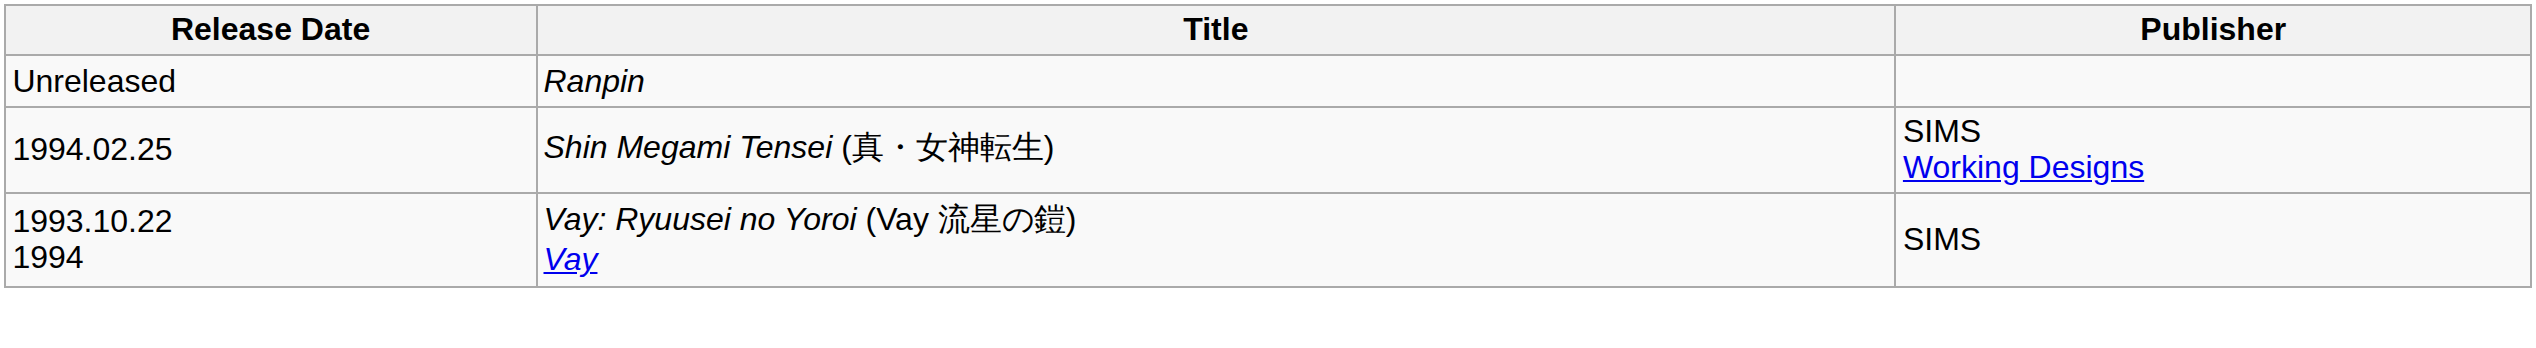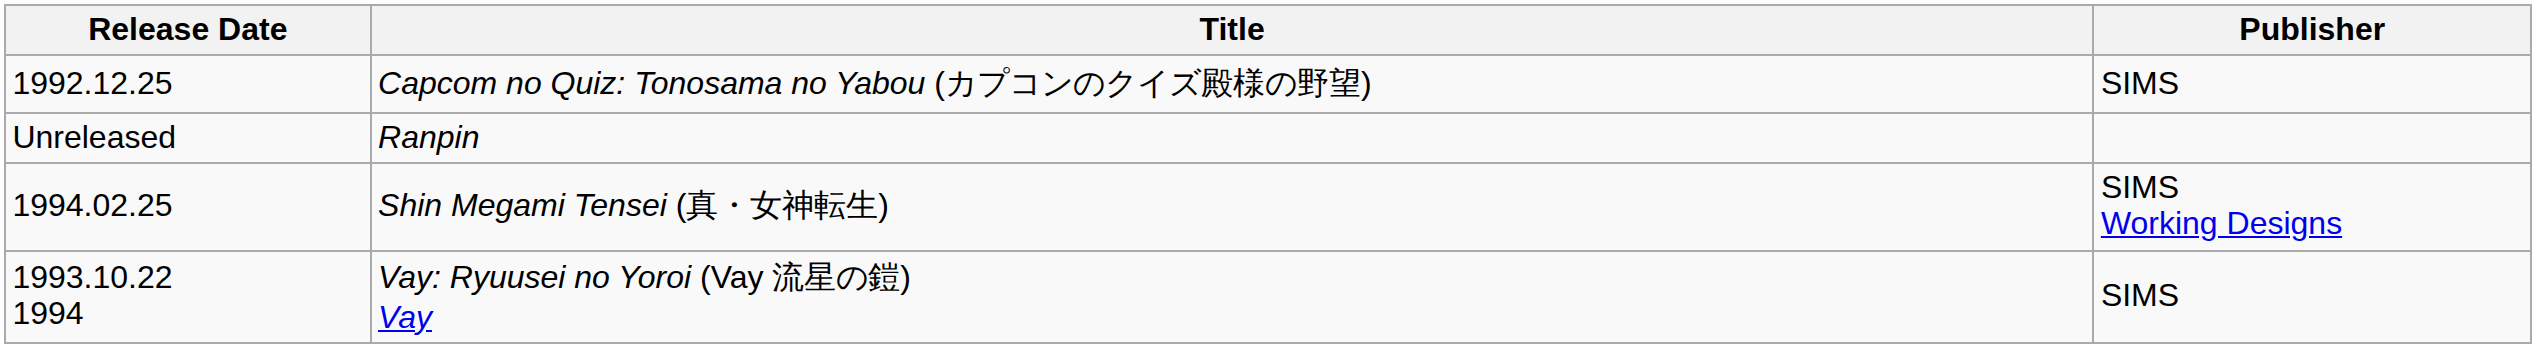 <table class="wikitable" style="width:100%;">
 <tr>
 <th>Release Date</th>
 <th>Title</th>
 <th>Publisher</th>
+</tr>
+<tr>
+<td>1992.12.25 </td>
+<td><em>Capcom no Quiz: Tonosama no Yabou</em> (カプコンのクイズ殿様の野望)</td>
+<td>SIMS</td>
 </tr>
 <tr>
 <td>Unreleased</td>
 <td><em>Ranpin</em></td>
 </tr>
 <tr>
 <td>1994.02.25 </td>
 <td><em>Shin Megami Tensei</em> (真・女神転生)</td>
 <td>SIMS <br><a href='#'>Working Designs</a> </td>
 </tr>
 <tr>
 <td>1993.10.22 <br>1994 </td>
 <td><em>Vay: Ryuusei no Yoroi</em> (Vay 流星の鎧) <br><em><a href='#'>Vay</a></em> </td>
 <td>SIMS</td>
 </tr>
 </table>
